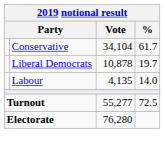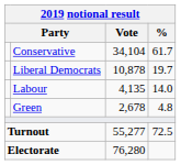 <table class="wikitable">
 <tr>
 <th colspan="4"><a href='#'>2019</a> <a href='#'>notional result</a></th>
 </tr>
 <tr>
 <th bgcolor="#DDDDFF" width="130px" colspan="2">Party</th>
 <th bgcolor="#DDDDFF" width="50px">Vote</th>
 <th bgcolor="#DDDDFF" width="30px">%</th>
 </tr>
 <tr>
 <td></td>
 <td><a href='#'>Conservative</a></td>
 <td align=right>34,104</td>
 <td align=right>61.7</td>
 </tr>
 <tr>
 <td></td>
 <td><a href='#'>Liberal Democrats</a></td>
 <td align=right>10,878</td>
 <td align=right>19.7</td>
 </tr>
 <tr>
 <td></td>
 <td><a href='#'>Labour</a></td>
 <td align=right>4,135</td>
 <td align=right>14.0</td>
 </tr>
 <tr>
+<td></td>
+<td><a href='#'>Green</a></td>
+<td align=right>2,678</td>
+<td align=right>4.8</td>
+</tr>
+<tr>
 <td colspan="4" bgcolor="#EAECF0"></td>
 </tr>
 <tr>
 <td colspan="2"><strong>Turnout</strong></td>
 <td align=right>55,277</td>
 <td align=right>72.5</td>
 </tr>
 <tr>
 <td colspan="2"><strong>Electorate</strong></td>
 <td align=right>76,280</td>
 </tr>
 </table>
